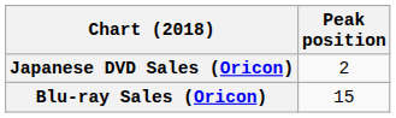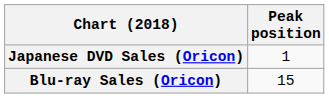 <table class="wikitable plainrowheaders" style="text-align:center">
 <tr>
 <th scope="col">Chart (2018)</th>
 <th scope="col">Peak<br> position</th>
 </tr>
 <tr>
 <th scope="row">Japanese DVD Sales (<a href='#'>Oricon</a>)</th>
-<td>2</td>
+<td>1</td>
 </tr>
 <tr>
 <th scope="row">Blu-ray Sales (<a href='#'>Oricon</a>)</th>
 <td>15</td>
 </tr>
 </table>
